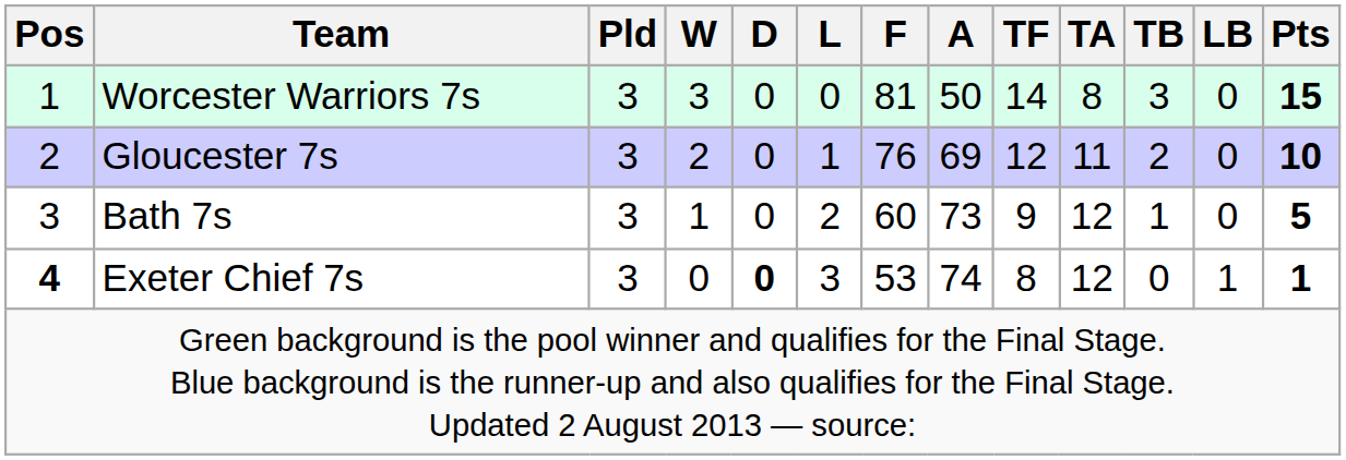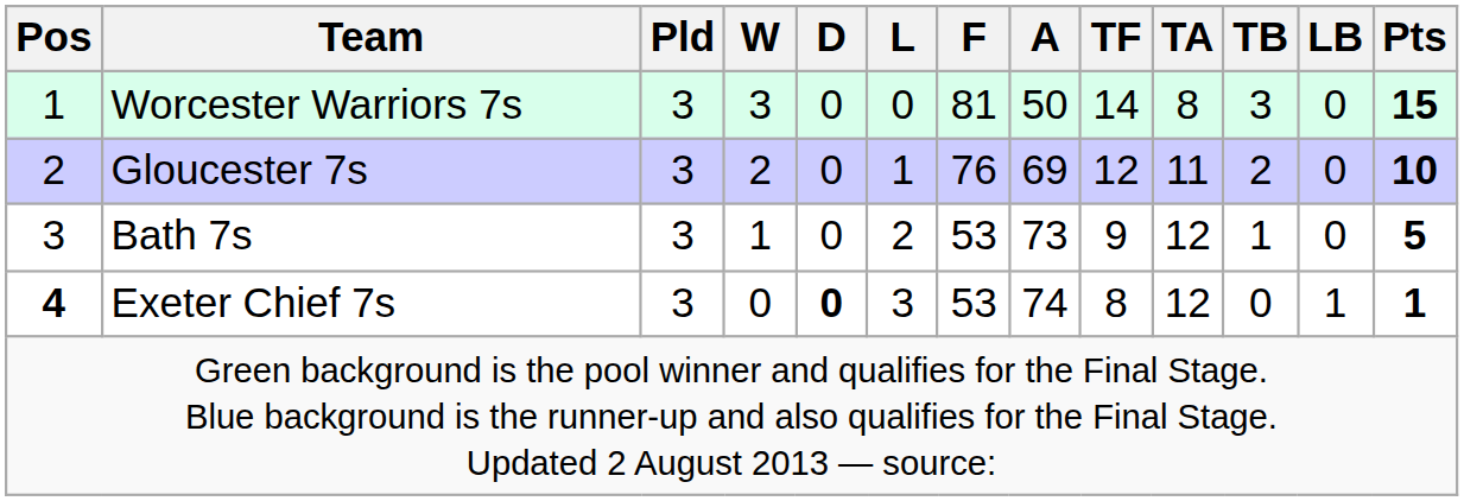 <table class="wikitable" style="text-align: center;">
 <tr>
 <th width="20">Pos</th>
 <th width="200">Team</th>
 <th width="20">Pld</th>
 <th width="20">W</th>
 <th width="20">D</th>
 <th width="20">L</th>
 <th width="20">F</th>
 <th width="20">A</th>
 <th width="20">TF</th>
 <th width="20">TA</th>
 <th width="20">TB</th>
 <th width="20">LB</th>
 <th width="20">Pts</th>
 </tr>
 <tr bgcolor=#d8ffeb>
 <td>1</td>
 <td align=left>Worcester Warriors 7s</td>
 <td>3</td>
 <td>3</td>
 <td>0</td>
 <td>0</td>
 <td>81</td>
 <td>50</td>
 <td>14</td>
 <td>8</td>
 <td>3</td>
 <td>0</td>
 <td><strong>15</strong></td>
 </tr>
 <tr bgcolor=#ccccff>
 <td>2</td>
 <td align=left>Gloucester 7s</td>
 <td>3</td>
 <td>2</td>
 <td>0</td>
 <td>1</td>
 <td>76</td>
 <td>69</td>
 <td>12</td>
 <td>11</td>
 <td>2</td>
 <td>0</td>
 <td><strong>10</strong></td>
 </tr>
 <tr bgcolor=#ffffff>
 <td>3</td>
 <td align=left>Bath 7s</td>
 <td>3</td>
 <td>1</td>
 <td>0</td>
 <td>2</td>
-<td>60</td>
+<td>53</td>
 <td>73</td>
 <td>9</td>
 <td>12</td>
 <td>1</td>
 <td>0</td>
 <td><strong>5</strong></td>
 </tr>
 <tr bgcolor=#ffffff>
 <td><strong>4</strong></td>
 <td align=left>Exeter Chief 7s</td>
 <td>3</td>
 <td>0</td>
 <td><strong>0</strong></td>
 <td>3</td>
 <td>53</td>
 <td>74</td>
 <td>8</td>
 <td>12</td>
 <td>0</td>
 <td>1</td>
 <td><strong>1</strong></td>
 </tr>
 <tr align=center>
 <td colspan="13" style="border:0px"><small>Green background is the pool winner and qualifies for the Final Stage.<br>Blue background is the runner-up and also qualifies for the Final Stage.<br>Updated 2 August 2013 — source: </small></td>
 </tr>
 </table>
